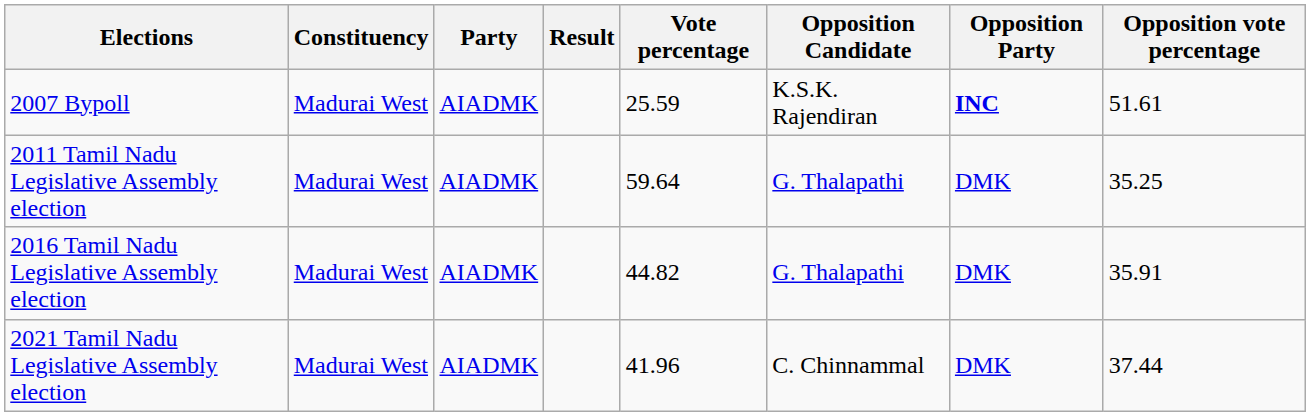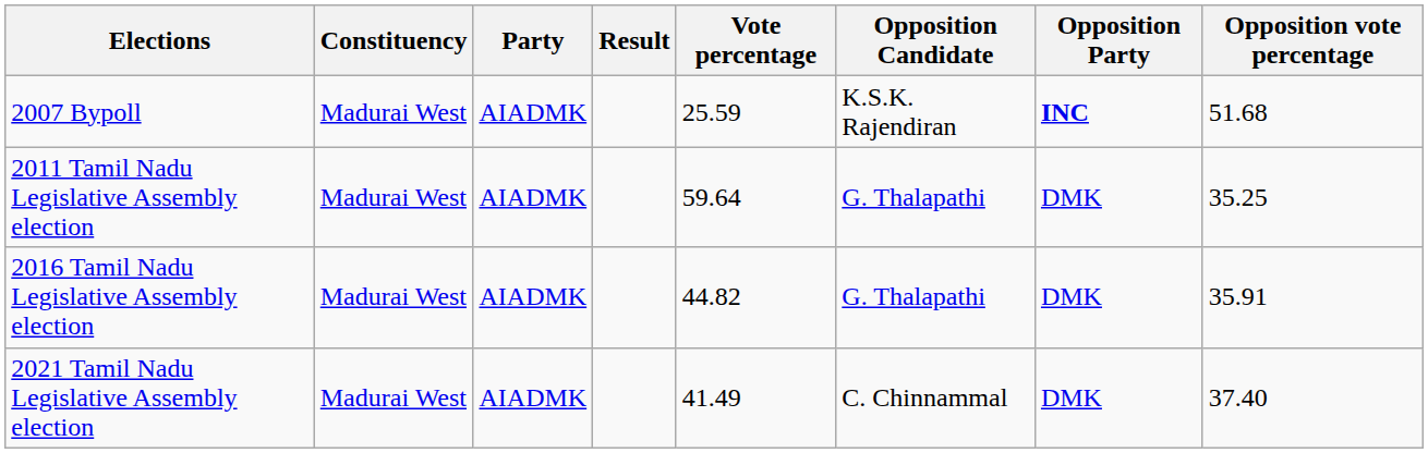 <table class="wikitable sortable">
 <tr>
 <th>Elections</th>
 <th>Constituency</th>
 <th>Party</th>
 <th>Result</th>
 <th>Vote percentage</th>
 <th>Opposition Candidate</th>
 <th>Opposition Party</th>
 <th>Opposition vote percentage</th>
 </tr>
 <tr>
 <td><a href='#'>2007 Bypoll</a></td>
 <td><a href='#'>Madurai West</a></td>
 <td><a href='#'>AIADMK</a></td>
 <td></td>
 <td>25.59</td>
 <td>K.S.K. Rajendiran</td>
 <td><strong><a href='#'>INC</a></strong></td>
-<td>51.61</td>
+<td>51.68</td>
 </tr>
 <tr>
 <td><a href='#'>2011 Tamil Nadu Legislative Assembly election</a></td>
 <td><a href='#'>Madurai West</a></td>
 <td><a href='#'>AIADMK</a></td>
 <td></td>
 <td>59.64</td>
 <td><a href='#'>G. Thalapathi</a></td>
 <td><a href='#'>DMK</a></td>
 <td>35.25</td>
 </tr>
 <tr>
 <td><a href='#'>2016 Tamil Nadu Legislative Assembly election</a></td>
 <td><a href='#'>Madurai West</a></td>
 <td><a href='#'>AIADMK</a></td>
 <td></td>
 <td>44.82</td>
 <td><a href='#'>G. Thalapathi</a></td>
 <td><a href='#'>DMK</a></td>
 <td>35.91</td>
 </tr>
 <tr>
 <td><a href='#'>2021 Tamil Nadu Legislative Assembly election</a></td>
 <td><a href='#'>Madurai West</a></td>
 <td><a href='#'>AIADMK</a></td>
 <td></td>
-<td>41.96</td>
+<td>41.49</td>
 <td>C. Chinnammal</td>
 <td><a href='#'>DMK</a></td>
-<td>37.44</td>
+<td>37.40</td>
 </tr>
 </table>
